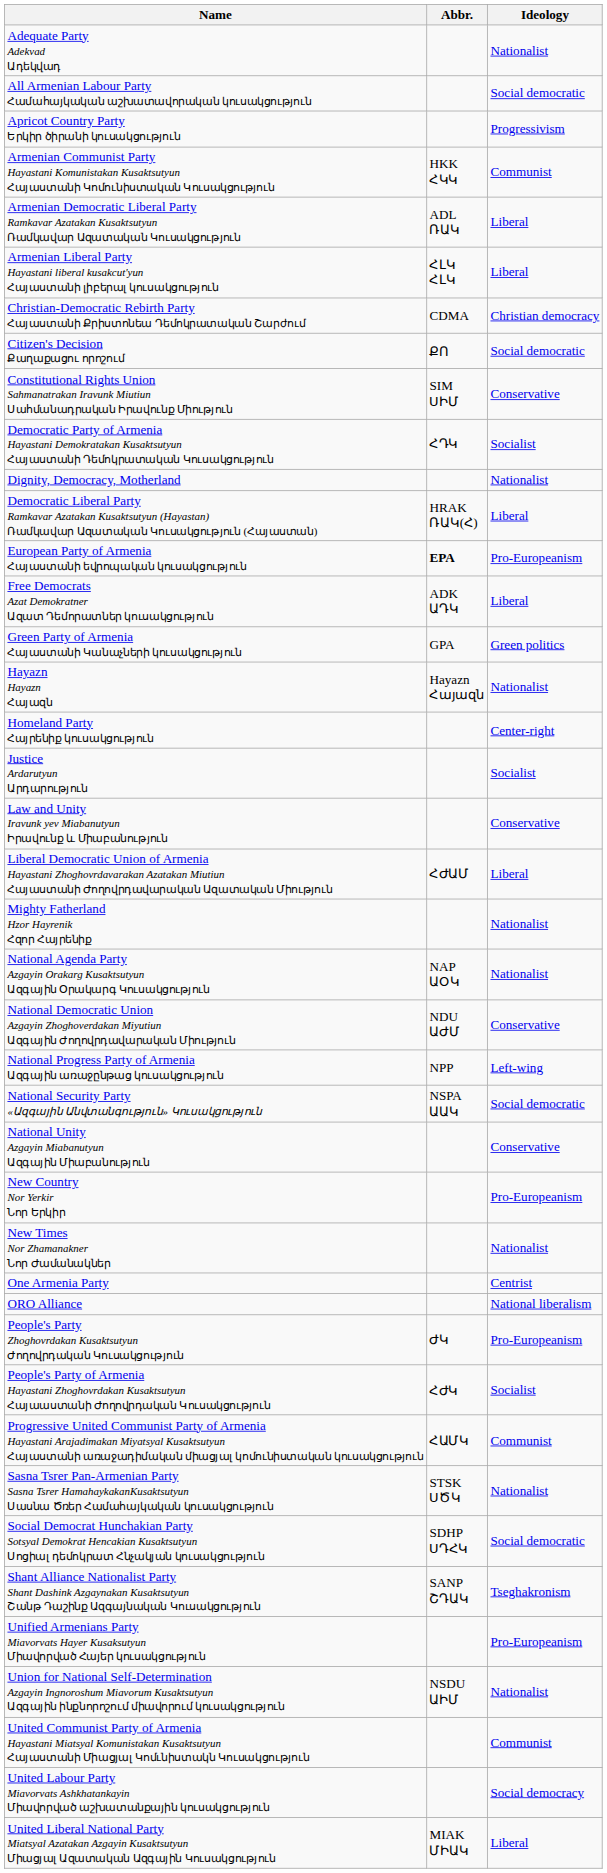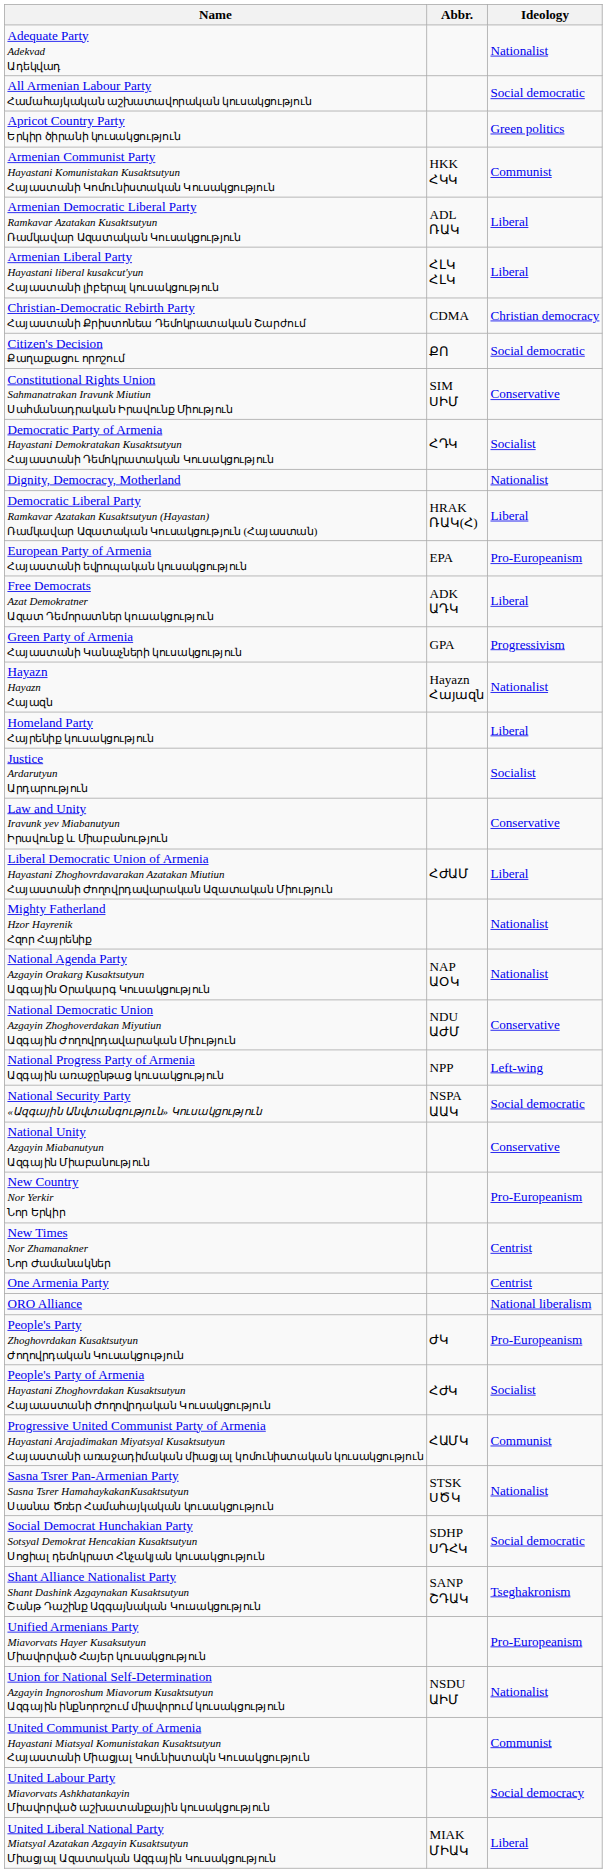 <table class="wikitable sortable">
 <tr>
 <th>Name</th>
 <th>Abbr.</th>
 <th>Ideology</th>
 </tr>
 <tr>
 <td><a href='#'>Adequate Party</a><br><small><em>Adekvad</em><br>Ադեկվադ</small></td>
 <td></td>
 <td><a href='#'>Nationalist</a></td>
 </tr>
 <tr>
 <td><a href='#'>All Armenian Labour Party</a><br><small>Համահայկական աշխատավորական կուսակցություն</small></td>
 <td></td>
 <td><a href='#'>Social democratic</a></td>
 </tr>
 <tr>
 <td><a href='#'>Apricot Country Party</a><br><small>Երկիր ծիրանի կուսակցություն<br></small></td>
 <td></td>
-<td><a href='#'>Progressivism</a></td>
+<td><a href='#'>Green politics</a></td>
 </tr>
 <tr>
 <td><a href='#'>Armenian Communist Party</a><br><small><em>Hayastani Komunistakan Kusaktsutyun</em> <br> Հայաստանի Կոմունիստական Կուսակցություն</small></td>
 <td>HKK <br> ՀԿԿ</td>
 <td><a href='#'>Communist</a></td>
 </tr>
 <tr>
 <td><a href='#'>Armenian Democratic Liberal Party</a><br><small><em>Ramkavar Azatakan Kusaktsutyun</em> <br> Ռամկավար Ազատական Կուսակցություն</small></td>
 <td>ADL <br> ՌԱԿ</td>
 <td><a href='#'>Liberal</a></td>
 </tr>
 <tr>
 <td><a href='#'>Armenian Liberal Party</a><br><small><em>Hayastani liberal kusakcut'yun</em> <br>Հայաստանի լիբերալ կուսակցություն</small></td>
 <td>ՀԼԿ <br> ՀԼԿ</td>
 <td><a href='#'>Liberal</a></td>
 </tr>
 <tr>
 <td><a href='#'>Christian-Democratic Rebirth Party</a><br><small>Հայաստանի Քրիստոնեա Դեմոկրատական Շարժում</small></td>
 <td>CDMA</td>
 <td><a href='#'>Christian democracy</a></td>
 </tr>
 <tr>
 <td><a href='#'>Citizen's Decision</a><br><small>Քաղաքացու որոշում</small></td>
 <td>ՔՈ</td>
 <td><a href='#'>Social democratic</a></td>
 </tr>
 <tr>
 <td><a href='#'>Constitutional Rights Union</a><br><small><em>Sahmanatrakan Iravunk Miutiun</em> <br>Սահմանադրական Իրավունք Միություն</small></td>
 <td>SIM <br> ՍԻՄ</td>
 <td><a href='#'>Conservative</a></td>
 </tr>
 <tr>
 <td><a href='#'>Democratic Party of Armenia</a><br><small><em>Hayastani Demokratakan Kusaktsutyun</em> <br>Հայաստանի Դեմոկրատական Կուսակցություն</small></td>
 <td>ՀԴԿ</td>
 <td><a href='#'>Socialist</a></td>
 </tr>
 <tr>
 <td><a href='#'>Dignity, Democracy, Motherland</a></td>
 <td></td>
 <td><a href='#'>Nationalist</a></td>
 </tr>
 <tr>
 <td><a href='#'>Democratic Liberal Party</a><br><small><em>Ramkavar Azatakan Kusaktsutyun (Hayastan)</em> <br>Ռամկավար Ազատական Կուսակցություն (Հայաստան)</small></td>
 <td>HRAK <br> ՌԱԿ(Հ)</td>
 <td><a href='#'>Liberal</a></td>
 </tr>
 <tr>
 <td><a href='#'>European Party of Armenia</a><br><small>Հայաստանի եվրոպական կուսակցություն</small></td>
-<td><strong>EPA</strong></td>
+<td>EPA</td>
 <td><a href='#'>Pro-Europeanism</a></td>
 </tr>
 <tr>
 <td><a href='#'>Free Democrats</a><br><small><em>Azat Demokratner</em> <br>Ազատ Դեմորատներ կուսակցություն</small></td>
 <td>ADK <br> ԱԴԿ</td>
 <td><a href='#'>Liberal</a></td>
 </tr>
 <tr>
 <td><a href='#'>Green Party of Armenia</a><br><small>Հայաստանի Կանաչների կուսակցություն</small></td>
 <td>GPA <br></td>
-<td><a href='#'>Green politics</a></td>
+<td><a href='#'>Progressivism</a></td>
 </tr>
 <tr>
 <td><a href='#'>Hayazn</a><br><small><em>Hayazn</em> <br>Հայազն</small></td>
 <td>Hayazn <br> Հայազն</td>
 <td><a href='#'>Nationalist</a></td>
 </tr>
 <tr>
 <td><a href='#'>Homeland Party</a><br><small>Հայրենիք կուսակցություն</small></td>
 <td></td>
-<td><a href='#'>Center-right</a></td>
+<td><a href='#'>Liberal</a></td>
 </tr>
 <tr>
 <td><a href='#'>Justice</a><br><small><em>Ardarutyun</em> <br>Արդարություն</small></td>
 <td></td>
 <td><a href='#'>Socialist</a></td>
 </tr>
 <tr>
 <td><a href='#'>Law and Unity</a><br><small><em>Iravunk yev Miabanutyun</em> <br>Իրավունք և Միաբանություն</small></td>
 <td></td>
 <td><a href='#'>Conservative</a></td>
 </tr>
 <tr>
 <td><a href='#'>Liberal Democratic Union of Armenia</a><br><small><em>Hayastani Zhoghovrdavarakan Azatakan Miutiun</em> <br>Հայաստանի Ժողովրդավարական Ազատական Միություն</small></td>
 <td>ՀԺԱՄ</td>
 <td><a href='#'>Liberal</a></td>
 </tr>
 <tr>
 <td><a href='#'>Mighty Fatherland</a><br><small><em>Hzor Hayrenik</em> <br>Հզոր Հայրենիք</small></td>
 <td></td>
 <td><a href='#'>Nationalist</a></td>
 </tr>
 <tr>
 <td><a href='#'>National Agenda Party</a><br><small><em>Azgayin Orakarg Kusaktsutyun</em><br>Ազգային Օրակարգ Կուսակցություն</small></td>
 <td>NAP <br> ԱՕԿ</td>
 <td><a href='#'>Nationalist</a></td>
 </tr>
 <tr>
 <td><a href='#'>National Democratic Union</a><br><small><em>Azgayin Zhoghoverdakan Miyutiun</em> <br>Ազգային Ժողովրդավարական Միություն</small></td>
 <td>NDU <br> ԱԺՄ</td>
 <td><a href='#'>Conservative</a></td>
 </tr>
 <tr>
 <td><a href='#'>National Progress Party of Armenia</a><br><small>Ազգային առաջընթաց կուսակցություն</small></td>
 <td>NPP</td>
 <td><a href='#'>Left-wing</a></td>
 </tr>
 <tr>
 <td><a href='#'>National Security Party</a><br><small><em>«Ազգային Անվտանգություն» Կուսակցություն</em></small></td>
 <td>NSPA <br> ԱԱԿ</td>
 <td><a href='#'>Social democratic</a></td>
 </tr>
 <tr>
 <td><a href='#'>National Unity</a><br><small><em>Azgayin Miabanutyun</em> <br>Ազգային Միաբանություն</small></td>
 <td></td>
 <td><a href='#'>Conservative</a></td>
 </tr>
 <tr>
 <td><a href='#'>New Country</a><br><small><em>Nor Yerkir</em> <br>Նոր Երկիր</small></td>
 <td></td>
 <td><a href='#'>Pro-Europeanism</a></td>
 </tr>
 <tr>
 <td><a href='#'>New Times</a><br><small><em>Nor Zhamanakner</em> <br>Նոր Ժամանակներ</small></td>
 <td></td>
-<td><a href='#'>Nationalist</a></td>
+<td><a href='#'>Centrist</a></td>
 </tr>
 <tr>
 <td><a href='#'>One Armenia Party</a></td>
 <td></td>
 <td><a href='#'>Centrist</a></td>
 </tr>
 <tr>
 <td><a href='#'>ORO Alliance</a></td>
 <td></td>
 <td><a href='#'>National liberalism</a></td>
 </tr>
 <tr>
 <td><a href='#'>People's Party</a><br><small><em>Zhoghovrdakan Kusaktsutyun</em> <br>Ժողովրդական Կուսակցություն</small></td>
 <td>ԺԿ</td>
 <td><a href='#'>Pro-Europeanism</a></td>
 </tr>
 <tr>
 <td><a href='#'>People's Party of Armenia</a><br><small><em>Hayastani Zhoghovrdakan Kusaktsutyun</em> <br>Հայաաստանի Ժողովրդական Կուսակցություն</small></td>
 <td>ՀԺԿ</td>
 <td><a href='#'>Socialist</a></td>
 </tr>
 <tr>
 <td><a href='#'>Progressive United Communist Party of Armenia</a><br><small><em>Hayastani Arajadimakan Miyatsyal Kusaktsutyun</em> <br>Հայաստանի առաջադիմական միացյալ կոմունիստական կուսակցություն</small></td>
 <td>ՀԱՄԿ</td>
 <td><a href='#'>Communist</a></td>
 </tr>
 <tr>
 <td><a href='#'>Sasna Tsrer Pan-Armenian Party</a><br><small><em>Sasna Tsrer HamahaykakanKusaktsutyun</em> <br>Սասնա Ծռեր Համահայկական կուսակցություն</small></td>
 <td>STSK <br>ՍԾԿ</td>
 <td><a href='#'>Nationalist</a></td>
 </tr>
 <tr>
 <td><a href='#'>Social Democrat Hunchakian Party</a><br><small><em>Sotsyal Demokrat Hencakian Kusaktsutyun</em> <br>Սոցիալ դեմոկրատ Հնչակյան կուսակցություն</small></td>
 <td>SDHP <br>ՍԴՀԿ</td>
 <td><a href='#'>Social democratic</a></td>
 </tr>
 <tr>
 <td><a href='#'>Shant Alliance Nationalist Party</a> <br><small><em>Shant Dashink Azgaynakan Kusaktsutyun</em><br>Շանթ Դաշինք Ազգայնական Կուսակցություն</small></td>
 <td>SANP <br> ՇԴԱԿ</td>
 <td><a href='#'>Tseghakronism</a></td>
 </tr>
 <tr>
 <td><a href='#'>Unified Armenians Party</a><br><small><em>Miavorvats Hayer Kusaksutyun</em> <br>Միավորված Հայեր կուսակցություն</small></td>
 <td></td>
 <td><a href='#'>Pro-Europeanism</a></td>
 </tr>
 <tr>
 <td><a href='#'>Union for National Self-Determination</a><br><small><em>Azgayin Ingnoroshum Miavorum Kusaktsutyun</em> <br>Ազգային ինքնորոշում միավորում կուսակցություն</small></td>
 <td>NSDU <br>ԱԻՄ</td>
 <td><a href='#'>Nationalist</a></td>
 </tr>
 <tr>
 <td><a href='#'>United Communist Party of Armenia</a><br><small><em>Hayastani Miatsyal Komunistakan Kusaktsutyun</em> <br>Հայաստանի Միացյալ Կոմւնիստակն Կուսակցություն</small></td>
 <td></td>
 <td><a href='#'>Communist</a></td>
 </tr>
 <tr>
 <td><a href='#'>United Labour Party</a><br><small><em> Miavorvats Ashkhatankayin</em> <br>Միավորված աշխատանքային կուսակցություն</small></td>
 <td></td>
 <td><a href='#'>Social democracy</a></td>
 </tr>
 <tr>
 <td><a href='#'>United Liberal National Party</a><br><small><em>Miatsyal Azatakan Azgayin Kusaktsutyun</em> <br>Միացյալ Ազատական Ազգային Կուսակցություն</small></td>
 <td>MIAK <br>ՄԻԱԿ</td>
 <td><a href='#'>Liberal</a></td>
 </tr>
 </table>
